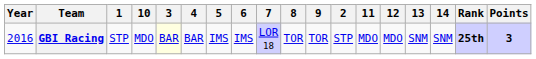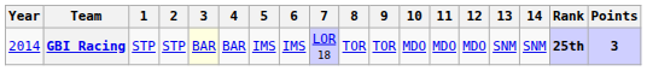 <table class="wikitable" style="text-align:center; font-size:90%">
 <tr>
 <th>Year</th>
 <th>Team</th>
 <th>1</th>
-<th>10</th>
+<th>2</th>
 <th>3</th>
 <th>4</th>
 <th>5</th>
 <th>6</th>
 <th>7</th>
 <th>8</th>
 <th>9</th>
-<th>2</th>
+<th>10</th>
 <th>11</th>
 <th>12</th>
 <th>13</th>
 <th>14</th>
 <th>Rank</th>
 <th>Points</th>
 </tr>
 <tr>
-<td><a href='#'>2016</a></td>
+<td><a href='#'>2014</a></td>
 <th><a href='#'>GBI Racing</a></th>
 <td><a href='#'>STP</a><br><small> </small></td>
-<td><a href='#'>MDO</a><br><small> </small></td>
+<td><a href='#'>STP</a><br><small> </small></td>
 <td style="background: lightyellow;"><a href='#'>BAR</a><br><small> </small></td>
 <td><a href='#'>BAR</a><br><small> </small></td>
 <td><a href='#'>IMS</a><br><small> </small></td>
 <td><a href='#'>IMS</a><br><small> </small></td>
 <td style="background:#CFCFFF;"><a href='#'>LOR</a><br><small>18</small></td>
 <td><a href='#'>TOR</a><br><small> </small></td>
 <td><a href='#'>TOR</a><br><small> </small></td>
-<td><a href='#'>STP</a><br><small> </small></td>
+<td><a href='#'>MDO</a><br><small> </small></td>
 <td><a href='#'>MDO</a><br><small> </small></td>
 <td><a href='#'>MDO</a><br><small> </small></td>
 <td><a href='#'>SNM</a><br><small> </small></td>
 <td><a href='#'>SNM</a><br><small> </small></td>
 <td style="background:#CFCFFF;"><strong>25th</strong></td>
 <td style="background:#CFCFFF;"><strong>3</strong></td>
 </tr>
 </table>
